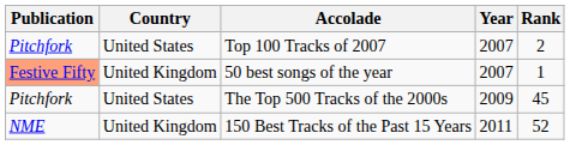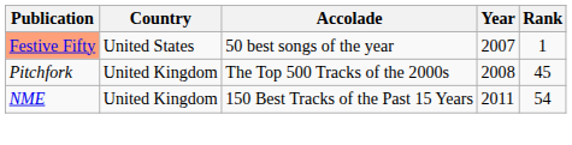 <table class="wikitable">
 <tr>
 <th>Publication</th>
 <th>Country</th>
 <th>Accolade</th>
 <th>Year</th>
 <th>Rank</th>
 </tr>
 <tr>
-<td><em><a href='#'>Pitchfork</a></em></td>
+<td style="background: lightsalmon;"><a href='#'>Festive Fifty</a></td>
 <td>United States</td>
-<td>Top 100 Tracks of 2007</td>
-<td>2007</td>
-<td align=center>2</td>
-</tr>
-<tr>
-<td style="background: lightsalmon;"><a href='#'>Festive Fifty</a></td>
-<td>United Kingdom</td>
 <td>50 best songs of the year</td>
 <td>2007</td>
 <td align=center>1</td>
 </tr>
 <tr>
 <td><em>Pitchfork</em></td>
-<td>United States</td>
+<td>United Kingdom</td>
 <td>The Top 500 Tracks of the 2000s</td>
-<td>2009</td>
+<td>2008</td>
 <td align=center>45</td>
 </tr>
 <tr>
 <td><em><a href='#'>NME</a></em></td>
 <td>United Kingdom</td>
 <td>150 Best Tracks of the Past 15 Years</td>
 <td>2011</td>
-<td align=center>52</td>
+<td align=center>54</td>
 </tr>
 </table>
